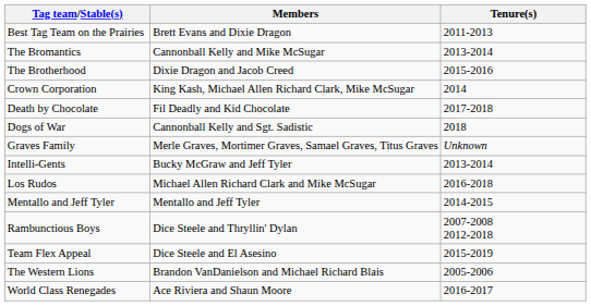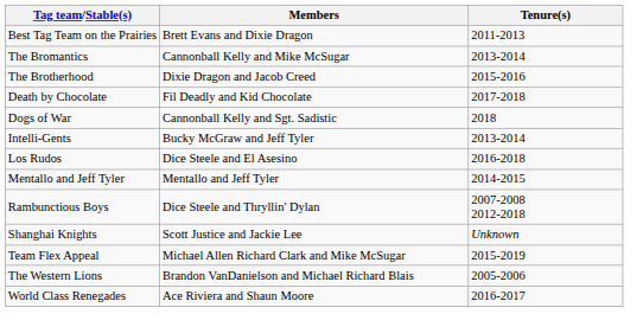 <table style="font-size: 85%; text-align: left;" class="wikitable">
 <tr>
 <th width="25%"><a href='#'>Tag team</a>/<a href='#'>Stable(s)</a></th>
 <th width="50%">Members</th>
 <th width="25%">Tenure(s)</th>
 </tr>
 <tr>
 <td>Best Tag Team on the Prairies</td>
 <td>Brett Evans and Dixie Dragon</td>
 <td>2011-2013</td>
 </tr>
 <tr>
 <td>The Bromantics</td>
 <td>Cannonball Kelly and Mike McSugar</td>
 <td>2013-2014</td>
 </tr>
 <tr>
 <td>The Brotherhood</td>
 <td>Dixie Dragon and Jacob Creed</td>
 <td>2015-2016</td>
 </tr>
 <tr>
-<td>Crown Corporation</td>
-<td>King Kash, Michael Allen Richard Clark, Mike McSugar</td>
-<td>2014</td>
-</tr>
-<tr>
 <td>Death by Chocolate</td>
 <td>Fil Deadly and Kid Chocolate</td>
 <td>2017-2018</td>
 </tr>
 <tr>
 <td>Dogs of War</td>
 <td>Cannonball Kelly and Sgt. Sadistic</td>
 <td>2018</td>
 </tr>
 <tr>
-<td>Graves Family</td>
-<td>Merle Graves, Mortimer Graves, Samael Graves, Titus Graves</td>
-<td><em>Unknown</em></td>
-</tr>
-<tr>
 <td>Intelli-Gents</td>
 <td>Bucky McGraw and Jeff Tyler</td>
 <td>2013-2014</td>
 </tr>
 <tr>
 <td>Los Rudos</td>
-<td>Michael Allen Richard Clark and Mike McSugar</td>
+<td>Dice Steele and El Asesino</td>
 <td>2016-2018</td>
 </tr>
 <tr>
 <td>Mentallo and Jeff Tyler</td>
 <td>Mentallo and Jeff Tyler</td>
 <td>2014-2015</td>
 </tr>
 <tr>
 <td>Rambunctious Boys</td>
 <td>Dice Steele and Thryllin' Dylan</td>
 <td>2007-2008<br>2012-2018</td>
 </tr>
 <tr>
+<td>Shanghai Knights</td>
+<td>Scott Justice and Jackie Lee</td>
+<td><em>Unknown</em></td>
+</tr>
+<tr>
 <td>Team Flex Appeal</td>
-<td>Dice Steele and El Asesino</td>
+<td>Michael Allen Richard Clark and Mike McSugar</td>
 <td>2015-2019</td>
 </tr>
 <tr>
 <td>The Western Lions</td>
 <td>Brandon VanDanielson and Michael Richard Blais</td>
 <td>2005-2006</td>
 </tr>
 <tr>
 <td>World Class Renegades</td>
 <td>Ace Riviera and Shaun Moore</td>
 <td>2016-2017</td>
 </tr>
 </table>
